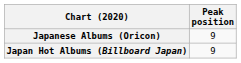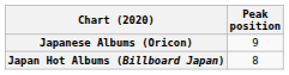 <table class="wikitable sortable plainrowheaders" style="text-align:center">
 <tr>
 <th scope="col">Chart (2020)</th>
 <th scope="col">Peak<br>position</th>
 </tr>
 <tr>
 <th scope="row">Japanese Albums (Oricon)</th>
 <td>9</td>
 </tr>
 <tr>
 <th scope="row">Japan Hot Albums (<em>Billboard Japan</em>)</th>
-<td>9</td>
+<td>8</td>
 </tr>
 </table>
